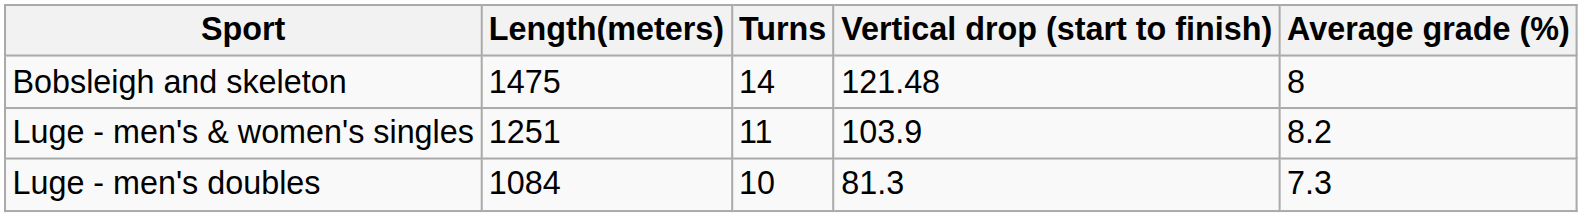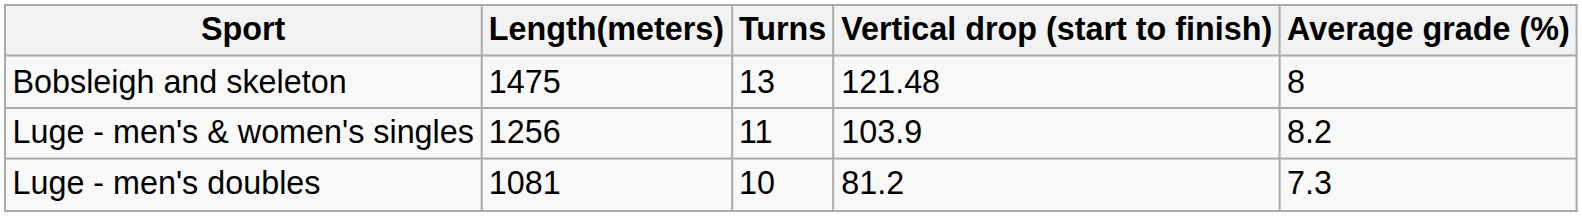 <table class="wikitable">
 <tr>
 <th>Sport</th>
 <th>Length(meters)</th>
 <th>Turns</th>
 <th>Vertical drop (start to finish)</th>
 <th>Average grade (%)</th>
 </tr>
 <tr>
 <td>Bobsleigh and skeleton</td>
 <td>1475</td>
-<td>14</td>
+<td>13</td>
 <td>121.48</td>
 <td>8</td>
 </tr>
 <tr>
 <td>Luge - men's & women's singles</td>
-<td>1251</td>
+<td>1256</td>
 <td>11</td>
 <td>103.9</td>
 <td>8.2</td>
 </tr>
 <tr>
 <td>Luge - men's doubles</td>
-<td>1084</td>
+<td>1081</td>
 <td>10</td>
-<td>81.3</td>
+<td>81.2</td>
 <td>7.3</td>
 </tr>
 </table>
